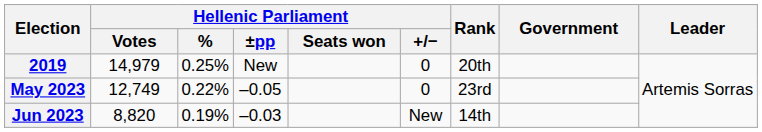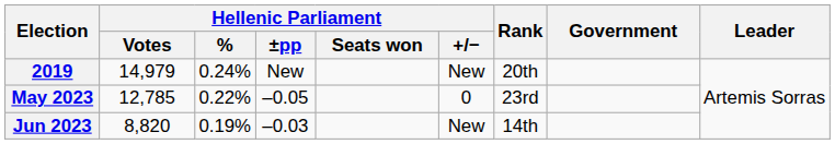 <table class="wikitable" style="text-align:center; line-height:16px;">
 <tr>
 <th rowspan="2" style="width:75px;">Election</th>
 <th colspan="5"><a href='#'>Hellenic Parliament</a></th>
 <th rowspan="2" style="width:30px;">Rank</th>
 <th rowspan="2" style="width:125px;">Government</th>
 <th rowspan="2">Leader</th>
 </tr>
 <tr>
 <th style="width:75px;">Votes</th>
 <th style="width:45px;">%</th>
 <th style="width:45px;">±<a href='#'>pp</a></th>
 <th style="width:100px;">Seats won</th>
 <th style="width:40px;">+/−</th>
 </tr>
 <tr>
 <th><a href='#'>2019</a></th>
 <td>14,979</td>
-<td>0.25%</td>
+<td>0.24%</td>
 <td>New</td>
 <td></td>
-<td> 0</td>
+<td>New</td>
 <td>20th</td>
 <td></td>
 <td rowspan=3>Artemis Sorras</td>
 </tr>
 <tr>
 <th><a href='#'>May 2023</a></th>
-<td>12,749</td>
+<td>12,785</td>
 <td>0.22%</td>
 <td>–0.05</td>
 <td></td>
 <td> 0</td>
 <td>23rd</td>
 <td></td>
 </tr>
 <tr>
 <th><a href='#'>Jun 2023</a></th>
 <td>8,820</td>
 <td>0.19%</td>
 <td>–0.03</td>
 <td></td>
 <td>New</td>
 <td>14th</td>
 <td></td>
 </tr>
 </table>
